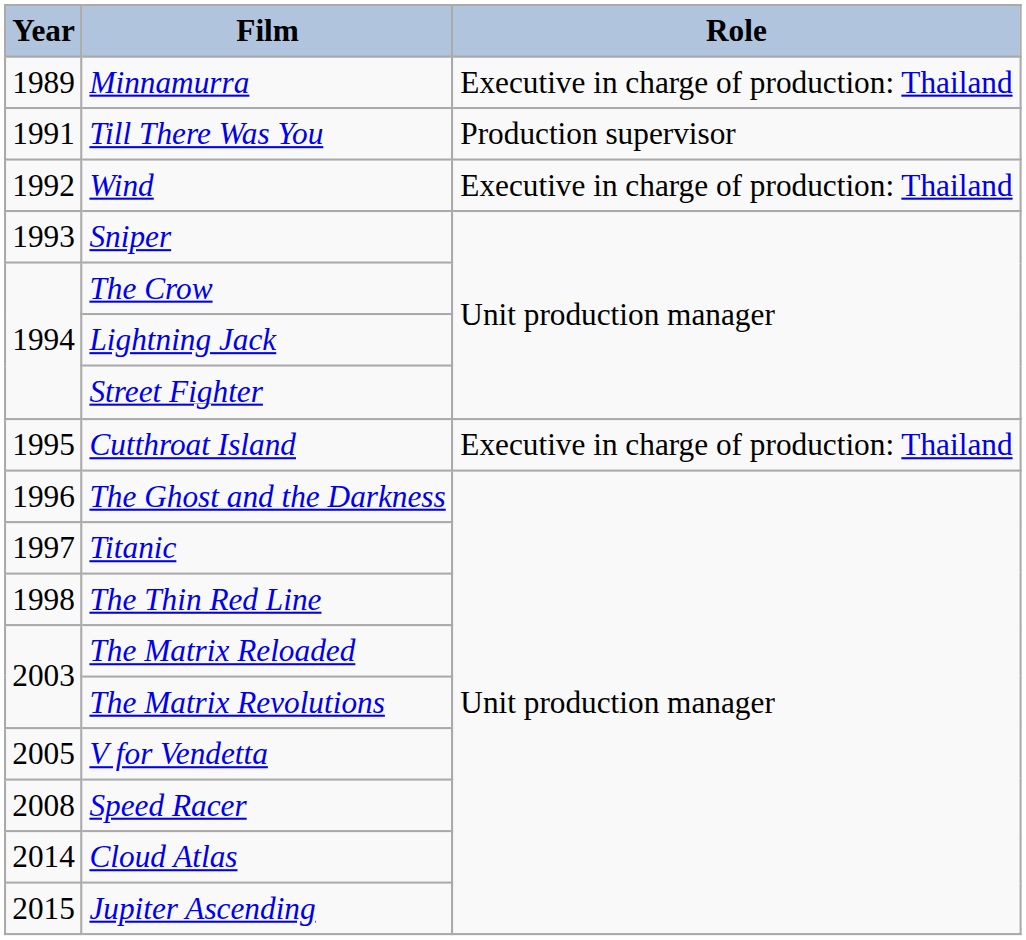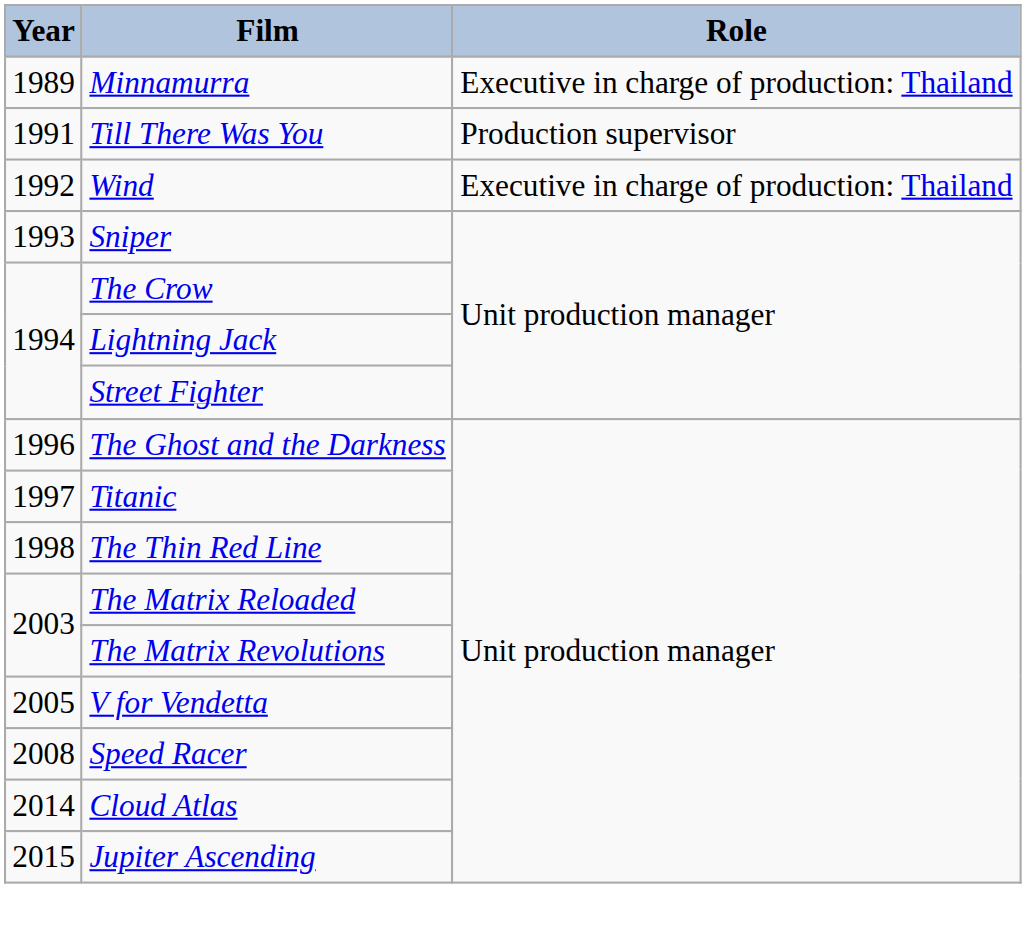 <table class="wikitable" style="font-size: 95%;" cellpadding="4" border="2" background: #f9f9f9;>
 <tr align="center">
 <th style="background:#B0C4DE;">Year</th>
 <th style="background:#B0C4DE;">Film</th>
 <th style="background:#B0C4DE;">Role</th>
 </tr>
 <tr>
 <td>1989</td>
 <td><em><a href='#'>Minnamurra</a></em></td>
 <td>Executive in charge of production: <a href='#'>Thailand</a></td>
 </tr>
 <tr>
 <td>1991</td>
 <td><em><a href='#'>Till There Was You</a></em></td>
 <td>Production supervisor</td>
 </tr>
 <tr>
 <td>1992</td>
 <td><em><a href='#'>Wind</a></em></td>
 <td>Executive in charge of production: <a href='#'>Thailand</a></td>
 </tr>
 <tr>
 <td>1993</td>
 <td><em><a href='#'>Sniper</a></em></td>
 <td rowspan=4>Unit production manager</td>
 </tr>
 <tr>
 <td rowspan=3>1994</td>
 <td><em><a href='#'>The Crow</a></em></td>
 </tr>
 <tr>
 <td><em><a href='#'>Lightning Jack</a></em></td>
 </tr>
 <tr>
 <td><em><a href='#'>Street Fighter</a></em></td>
-</tr>
-<tr>
-<td>1995</td>
-<td><em><a href='#'>Cutthroat Island</a></em></td>
-<td>Executive in charge of production: <a href='#'>Thailand</a></td>
 </tr>
 <tr>
 <td>1996</td>
 <td><em><a href='#'>The Ghost and the Darkness</a></em></td>
 <td rowspan=9>Unit production manager</td>
 </tr>
 <tr>
 <td>1997</td>
 <td><em><a href='#'>Titanic</a></em></td>
 </tr>
 <tr>
 <td>1998</td>
 <td><em><a href='#'>The Thin Red Line</a></em></td>
 </tr>
 <tr>
 <td rowspan=2>2003</td>
 <td><em><a href='#'>The Matrix Reloaded</a></em></td>
 </tr>
 <tr>
 <td><em><a href='#'>The Matrix Revolutions</a></em></td>
 </tr>
 <tr>
 <td>2005</td>
 <td><em><a href='#'>V for Vendetta</a></em></td>
 </tr>
 <tr>
 <td>2008</td>
 <td><em><a href='#'>Speed Racer</a></em></td>
 </tr>
 <tr>
 <td>2014</td>
 <td><em><a href='#'>Cloud Atlas</a></em></td>
 </tr>
 <tr>
 <td>2015</td>
 <td><em><a href='#'>Jupiter Ascending</a></em></td>
 </tr>
 </table>
